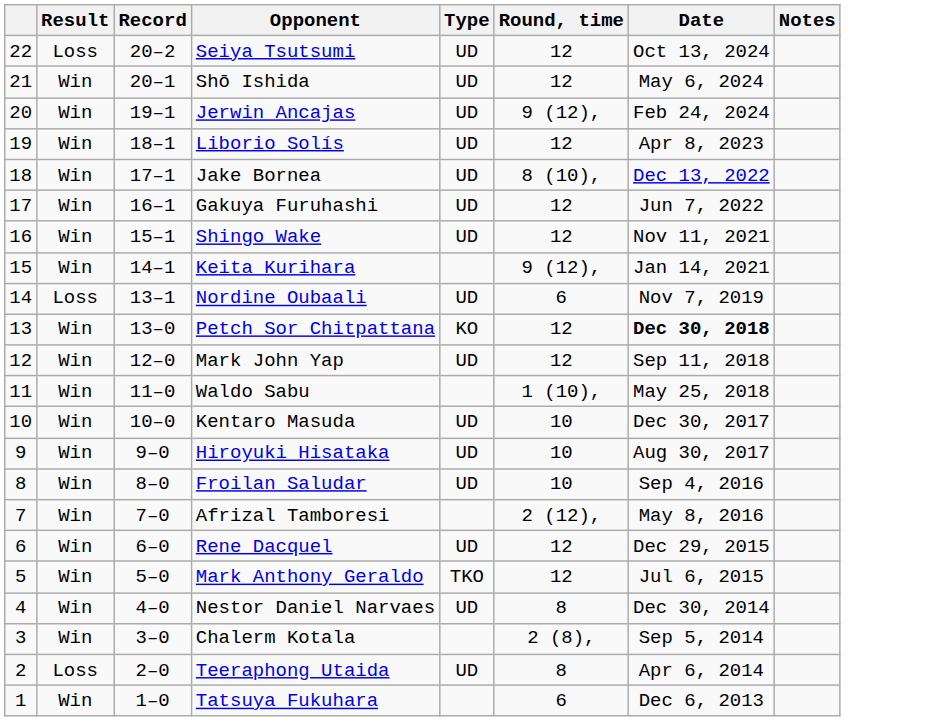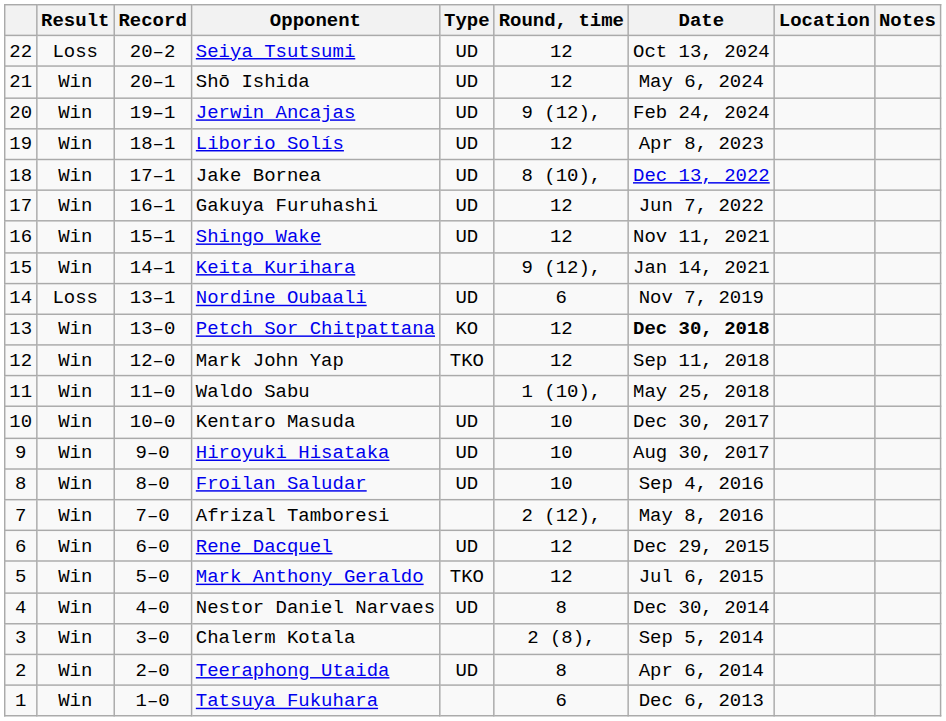 <table class=wikitable style=text-align:center>
 <tr>
 <th></th>
 <th>Result</th>
 <th>Record</th>
 <th>Opponent</th>
 <th>Type</th>
 <th>Round, time</th>
 <th>Date</th>
+<th>Location</th>
 <th>Notes</th>
 </tr>
 <tr>
 <td>22</td>
 <td>Loss</td>
 <td>20–2</td>
 <td align=left><a href='#'>Seiya Tsutsumi</a></td>
 <td>UD</td>
 <td>12</td>
 <td>Oct 13, 2024</td>
 <td align=left></td>
+<td align=left></td>
 </tr>
 <tr>
 <td>21</td>
 <td>Win</td>
 <td>20–1</td>
 <td align=left>Shō Ishida</td>
 <td>UD</td>
 <td>12</td>
 <td>May 6, 2024</td>
+<td align=left></td>
 <td align=left></td>
 </tr>
 <tr>
 <td>20</td>
 <td>Win</td>
 <td>19–1</td>
 <td align=left><a href='#'>Jerwin Ancajas</a></td>
 <td>UD</td>
 <td>9 (12), </td>
 <td>Feb 24, 2024</td>
 <td align=left></td>
+<td align=left></td>
 </tr>
 <tr>
 <td>19</td>
 <td>Win</td>
 <td>18–1</td>
 <td align=left><a href='#'>Liborio Solís</a></td>
 <td>UD</td>
 <td>12</td>
 <td>Apr 8, 2023</td>
+<td align=left></td>
 <td align=left></td>
 </tr>
 <tr>
 <td>18</td>
 <td>Win</td>
 <td>17–1</td>
 <td align=left>Jake Bornea</td>
 <td>UD</td>
 <td>8 (10), </td>
 <td><a href='#'>Dec 13, 2022</a></td>
 <td align=left></td>
+<td align=left></td>
 </tr>
 <tr>
 <td>17</td>
 <td>Win</td>
 <td>16–1</td>
 <td align=left>Gakuya Furuhashi</td>
 <td>UD</td>
 <td>12</td>
 <td>Jun 7, 2022</td>
+<td align=left></td>
 <td align=left></td>
 </tr>
 <tr>
 <td>16</td>
 <td>Win</td>
 <td>15–1</td>
 <td align=left><a href='#'>Shingo Wake</a></td>
 <td>UD</td>
 <td>12</td>
 <td>Nov 11, 2021</td>
 <td align=left></td>
+<td align=left></td>
 </tr>
 <tr>
 <td>15</td>
 <td>Win</td>
 <td>14–1</td>
 <td align=left><a href='#'>Keita Kurihara</a></td>
 <td></td>
 <td>9 (12), </td>
 <td>Jan 14, 2021</td>
+<td align=left></td>
 <td align=left></td>
 </tr>
 <tr>
 <td>14</td>
 <td>Loss</td>
 <td>13–1</td>
 <td align=left><a href='#'>Nordine Oubaali</a></td>
 <td>UD</td>
 <td>6</td>
 <td>Nov 7, 2019</td>
 <td align=left></td>
+<td align=left></td>
 </tr>
 <tr>
 <td>13</td>
 <td>Win</td>
 <td>13–0</td>
 <td align=left><a href='#'>Petch Sor Chitpattana</a></td>
 <td>KO</td>
 <td>12</td>
 <td><strong>Dec 30, 2018</strong></td>
 <td align=left></td>
+<td align=left></td>
 </tr>
 <tr>
 <td>12</td>
 <td>Win</td>
 <td>12–0</td>
 <td align=left>Mark John Yap</td>
-<td>UD</td>
+<td>TKO</td>
 <td>12</td>
 <td>Sep 11, 2018</td>
+<td align=left></td>
 <td align=left></td>
 </tr>
 <tr>
 <td>11</td>
 <td>Win</td>
 <td>11–0</td>
 <td align=left>Waldo Sabu</td>
 <td></td>
 <td>1 (10), </td>
 <td>May 25, 2018</td>
 <td align=left></td>
+<td align=left></td>
 </tr>
 <tr>
 <td>10</td>
 <td>Win</td>
 <td>10–0</td>
 <td align=left>Kentaro Masuda</td>
 <td>UD</td>
 <td>10</td>
 <td>Dec 30, 2017</td>
+<td align=left></td>
 <td align=left></td>
 </tr>
 <tr>
 <td>9</td>
 <td>Win</td>
 <td>9–0</td>
 <td align=left><a href='#'>Hiroyuki Hisataka</a></td>
 <td>UD</td>
 <td>10</td>
 <td>Aug 30, 2017</td>
 <td align=left></td>
+<td align=left></td>
 </tr>
 <tr>
 <td>8</td>
 <td>Win</td>
 <td>8–0</td>
 <td align=left><a href='#'>Froilan Saludar</a></td>
 <td>UD</td>
 <td>10</td>
 <td>Sep 4, 2016</td>
+<td align=left></td>
 <td align=left></td>
 </tr>
 <tr>
 <td>7</td>
 <td>Win</td>
 <td>7–0</td>
 <td align=left>Afrizal Tamboresi</td>
 <td></td>
 <td>2 (12), </td>
 <td>May 8, 2016</td>
 <td align=left></td>
+<td align=left></td>
 </tr>
 <tr>
 <td>6</td>
 <td>Win</td>
 <td>6–0</td>
 <td align=left><a href='#'>Rene Dacquel</a></td>
 <td>UD</td>
 <td>12</td>
 <td>Dec 29, 2015</td>
+<td align=left></td>
 <td align=left></td>
 </tr>
 <tr>
 <td>5</td>
 <td>Win</td>
 <td>5–0</td>
 <td align=left><a href='#'>Mark Anthony Geraldo</a></td>
 <td>TKO</td>
 <td>12</td>
 <td>Jul 6, 2015</td>
 <td align=left></td>
+<td align=left></td>
 </tr>
 <tr>
 <td>4</td>
 <td>Win</td>
 <td>4–0</td>
 <td align=left>Nestor Daniel Narvaes</td>
 <td>UD</td>
 <td>8</td>
 <td>Dec 30, 2014</td>
+<td align=left></td>
 <td align=left></td>
 </tr>
 <tr>
 <td>3</td>
 <td>Win</td>
 <td>3–0</td>
 <td align=left>Chalerm Kotala</td>
 <td></td>
 <td>2 (8), </td>
 <td>Sep 5, 2014</td>
 <td align=left></td>
+<td align=left></td>
 </tr>
 <tr>
 <td>2</td>
-<td>Loss</td>
+<td>Win</td>
 <td>2–0</td>
 <td align=left><a href='#'>Teeraphong Utaida</a></td>
 <td>UD</td>
 <td>8</td>
 <td>Apr 6, 2014</td>
+<td align=left></td>
 <td align=left></td>
 </tr>
 <tr>
 <td>1</td>
 <td>Win</td>
 <td>1–0</td>
 <td align=left><a href='#'>Tatsuya Fukuhara</a></td>
 <td></td>
 <td>6</td>
 <td>Dec 6, 2013</td>
 <td align=left></td>
+<td align=left></td>
 </tr>
 </table>
